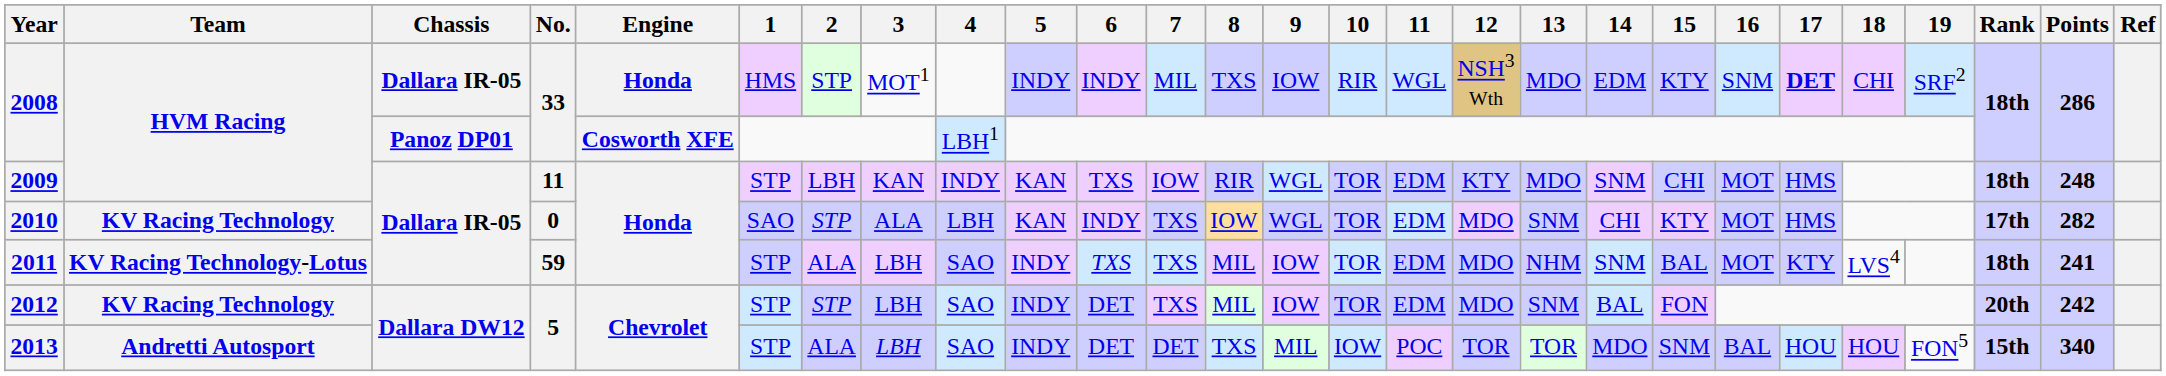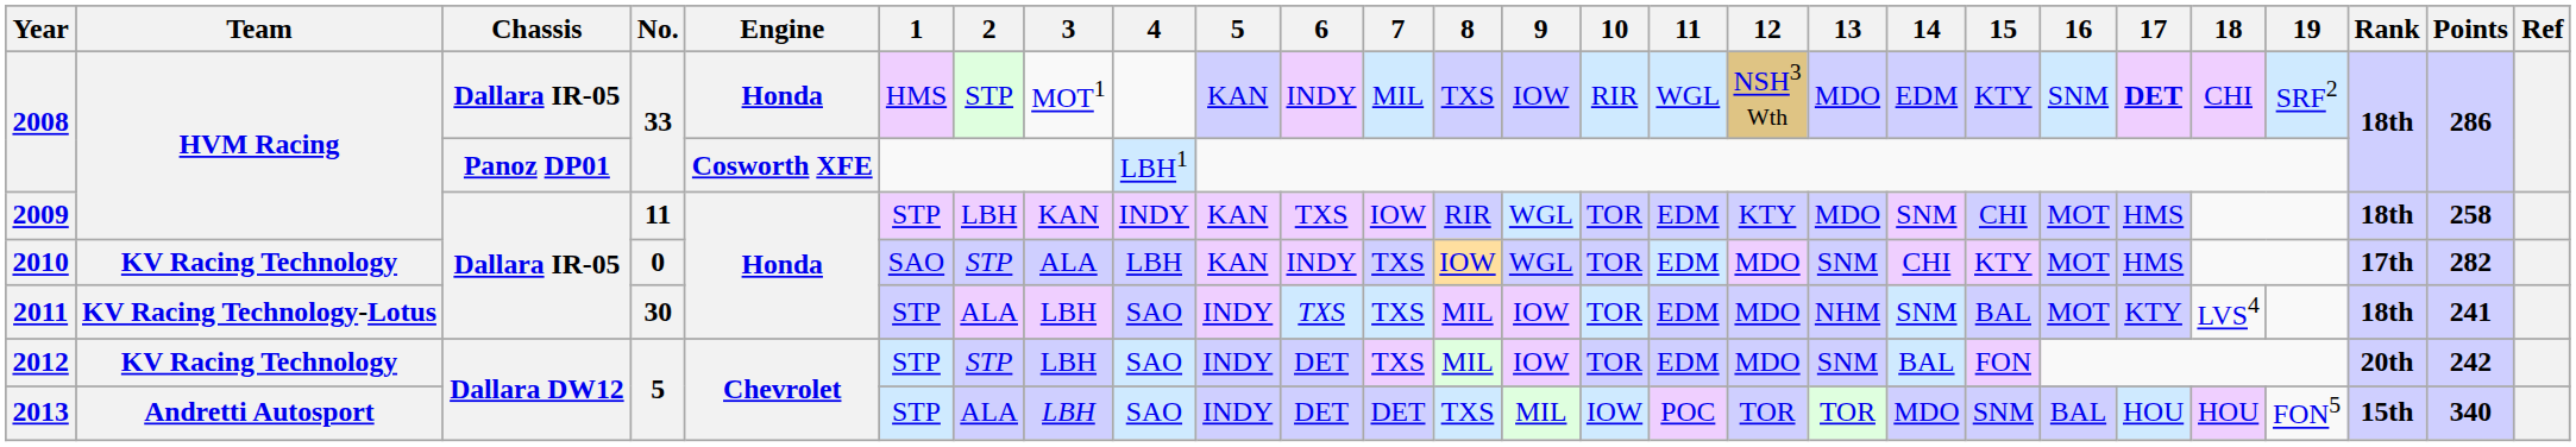 <table class="wikitable" style="text-align:center; font-size:85%">
 <tr>
 <th>Year</th>
 <th>Team</th>
 <th>Chassis</th>
 <th>No.</th>
 <th>Engine</th>
 <th>1</th>
 <th>2</th>
 <th>3</th>
 <th>4</th>
 <th>5</th>
 <th>6</th>
 <th>7</th>
 <th>8</th>
 <th>9</th>
 <th>10</th>
 <th>11</th>
 <th>12</th>
 <th>13</th>
 <th>14</th>
 <th>15</th>
 <th>16</th>
 <th>17</th>
 <th>18</th>
 <th>19</th>
 <th>Rank</th>
 <th>Points</th>
 <th>Ref</th>
 </tr>
 <tr>
 <th rowspan=2><a href='#'>2008</a></th>
 <th rowspan=3 nowrap><a href='#'>HVM Racing</a></th>
 <th nowrap><a href='#'>Dallara</a> IR-05</th>
 <th rowspan=2>33</th>
 <th><a href='#'>Honda</a></th>
 <td style="background:#EFCFFF;"><a href='#'>HMS</a><br></td>
 <td style="background:#DFFFDF;"><a href='#'>STP</a><br></td>
 <td><a href='#'>MOT</a><sup>1</sup><br></td>
 <td></td>
-<td style="background:#CFCFFF;"><a href='#'>INDY</a><br></td>
+<td style="background:#CFCFFF;"><a href='#'>KAN</a><br></td>
 <td style="background:#EFCFFF;"><a href='#'>INDY</a><br></td>
 <td style="background:#CFEAFF;"><a href='#'>MIL</a><br></td>
 <td style="background:#CFCFFF;"><a href='#'>TXS</a><br></td>
 <td style="background:#CFCFFF;"><a href='#'>IOW</a><br></td>
 <td style="background:#CFEAFF;"><a href='#'>RIR</a><br></td>
 <td style="background:#CFEAFF;"><a href='#'>WGL</a><br></td>
 <td style="background:#DFC484;"><a href='#'>NSH</a><sup>3</sup><br><small>Wth</small></td>
 <td style="background:#CFCFFF;"><a href='#'>MDO</a><br></td>
 <td style="background:#CFCFFF;"><a href='#'>EDM</a><br></td>
 <td style="background:#CFCFFF;"><a href='#'>KTY</a><br></td>
 <td style="background:#CFEAFF;"><a href='#'>SNM</a><br></td>
 <td style="background:#EFCFFF;"><strong><a href='#'>DET</a><br></strong></td>
 <td style="background:#EFCFFF;"><a href='#'>CHI</a><br></td>
 <td style="background:#CFEAFF;"><a href='#'>SRF</a><sup>2</sup><br></td>
 <th rowspan=2 style="background:#CFCFFF;">18th</th>
 <th rowspan=2 style="background:#CFCFFF;">286</th>
 <th rowspan=2></th>
 </tr>
 <tr>
 <th nowrap><a href='#'>Panoz</a> <a href='#'>DP01</a></th>
 <th nowrap><a href='#'>Cosworth</a> <a href='#'>XFE</a></th>
 <td colspan=3></td>
 <td style="background:#CFEAFF;"><a href='#'>LBH</a><sup>1</sup><br></td>
 <td colspan=15></td>
 </tr>
 <tr>
 <th><a href='#'>2009</a></th>
 <th rowspan=3 nowrap><a href='#'>Dallara</a> IR-05</th>
 <th>11</th>
 <th rowspan=3><a href='#'>Honda</a></th>
 <td style="background:#EFCFFF;"><a href='#'>STP</a><br></td>
 <td style="background:#EFCFFF;"><a href='#'>LBH</a><br></td>
 <td style="background:#EFCFFF;"><a href='#'>KAN</a><br></td>
 <td style="background:#EFCFFF;"><a href='#'>INDY</a><br></td>
 <td style="background:#EFCFFF;"><a href='#'>KAN</a><br></td>
 <td style="background:#EFCFFF;"><a href='#'>TXS</a><br></td>
 <td style="background:#EFCFFF;"><a href='#'>IOW</a><br></td>
 <td style="background:#CFCFFF;"><a href='#'>RIR</a><br></td>
 <td style="background:#CFEAFF;"><a href='#'>WGL</a><br></td>
 <td style="background:#CFCFFF;"><a href='#'>TOR</a><br></td>
 <td style="background:#CFCFFF;"><a href='#'>EDM</a><br></td>
 <td style="background:#CFCFFF;"><a href='#'>KTY</a><br></td>
 <td style="background:#CFCFFF;"><a href='#'>MDO</a><br></td>
 <td style="background:#EFCFFF;"><a href='#'>SNM</a><br></td>
 <td style="background:#CFCFFF;"><a href='#'>CHI</a><br></td>
 <td style="background:#CFCFFF;"><a href='#'>MOT</a><br></td>
 <td style="background:#CFCFFF;"><a href='#'>HMS</a><br></td>
 <td colspan=2></td>
 <th style="background:#CFCFFF;">18th</th>
-<th style="background:#CFCFFF;">248</th>
+<th style="background:#CFCFFF;">258</th>
 <th></th>
 </tr>
 <tr>
 <th><a href='#'>2010</a></th>
 <th nowrap><a href='#'>KV Racing Technology</a></th>
 <th>0</th>
 <td style="background:#CFCFFF;"><a href='#'>SAO</a><br></td>
 <td style="background:#CFCFFF;"><em><a href='#'>STP</a></em><br></td>
 <td style="background:#CFCFFF;"><a href='#'>ALA</a><br></td>
 <td style="background:#CFCFFF;"><a href='#'>LBH</a><br></td>
 <td style="background:#EFCFFF;"><a href='#'>KAN</a><br></td>
 <td style="background:#EFCFFF;"><a href='#'>INDY</a><br></td>
 <td style="background:#CFCFFF;"><a href='#'>TXS</a><br></td>
 <td style="background:#FFDF9F;"><a href='#'>IOW</a><br></td>
 <td style="background:#CFCFFF;"><a href='#'>WGL</a><br></td>
 <td style="background:#CFCFFF;"><a href='#'>TOR</a><br></td>
 <td style="background:#CFEAFF;"><a href='#'>EDM</a><br></td>
 <td style="background:#EFCFFF;"><a href='#'>MDO</a><br></td>
 <td style="background:#CFCFFF;"><a href='#'>SNM</a><br></td>
 <td style="background:#EFCFFF;"><a href='#'>CHI</a><br></td>
 <td style="background:#EFCFFF;"><a href='#'>KTY</a><br></td>
 <td style="background:#CFCFFF;"><a href='#'>MOT</a><br></td>
 <td style="background:#CFCFFF;"><a href='#'>HMS</a><br></td>
 <td colspan=2></td>
 <th style="background:#CFCFFF;">17th</th>
 <th style="background:#CFCFFF;">282</th>
 <th></th>
 </tr>
 <tr>
 <th><a href='#'>2011</a></th>
 <th nowrap><a href='#'>KV Racing Technology</a>-<a href='#'>Lotus</a></th>
-<th>59</th>
+<th>30</th>
 <td style="background:#CFCFFF;"><a href='#'>STP</a><br></td>
 <td style="background:#EFCFFF;"><a href='#'>ALA</a><br></td>
 <td style="background:#EFCFFF;"><a href='#'>LBH</a><br></td>
 <td style="background:#CFCFFF;"><a href='#'>SAO</a><br></td>
 <td style="background:#EFCFFF;"><a href='#'>INDY</a><br></td>
 <td style="background:#CFEAFF;"><em><a href='#'>TXS</a></em><br></td>
 <td style="background:#CFEAFF;"><a href='#'>TXS</a><br></td>
 <td style="background:#EFCFFF;"><a href='#'>MIL</a><br></td>
 <td style="background:#EFCFFF;"><a href='#'>IOW</a><br></td>
 <td style="background:#CFEAFF;"><a href='#'>TOR</a><br></td>
 <td style="background:#CFCFFF;"><a href='#'>EDM</a><br></td>
 <td style="background:#CFCFFF;"><a href='#'>MDO</a><br></td>
 <td style="background:#CFCFFF;"><a href='#'>NHM</a><br></td>
 <td style="background:#CFEAFF;"><a href='#'>SNM</a><br></td>
 <td style="background:#CFCFFF;"><a href='#'>BAL</a><br></td>
 <td style="background:#CFCFFF;"><a href='#'>MOT</a><br></td>
 <td style="background:#CFCFFF;"><a href='#'>KTY</a><br></td>
 <td><a href='#'>LVS</a><sup>4</sup><br></td>
 <td></td>
 <th style="background:#CFCFFF;">18th</th>
 <th style="background:#CFCFFF;">241</th>
 <th></th>
 </tr>
 <tr>
 <th><a href='#'>2012</a></th>
 <th nowrap><a href='#'>KV Racing Technology</a></th>
 <th rowspan=2 nowrap><a href='#'>Dallara DW12</a></th>
 <th rowspan=2>5</th>
 <th rowspan=2><a href='#'>Chevrolet</a></th>
 <td style="background:#CFEAFF;"><a href='#'>STP</a><br></td>
 <td style="background:#CFCFFF;"><em><a href='#'>STP</a></em><br></td>
 <td style="background:#CFCFFF;"><a href='#'>LBH</a><br></td>
 <td style="background:#CFEAFF;"><a href='#'>SAO</a><br></td>
 <td style="background:#CFCFFF;"><a href='#'>INDY</a><br></td>
 <td style="background:#CFCFFF;"><a href='#'>DET</a><br></td>
 <td style="background:#EFCFFF;"><a href='#'>TXS</a><br></td>
 <td style="background:#DFFFDF;"><a href='#'>MIL</a><br></td>
 <td style="background:#EFCFFF;"><a href='#'>IOW</a><br></td>
 <td style="background:#CFCFFF;"><a href='#'>TOR</a><br></td>
 <td style="background:#CFCFFF;"><a href='#'>EDM</a><br></td>
 <td style="background:#CFCFFF;"><a href='#'>MDO</a><br></td>
 <td style="background:#CFCFFF;"><a href='#'>SNM</a><br></td>
 <td style="background:#CFEAFF;"><a href='#'>BAL</a><br></td>
 <td style="background:#EFCFFF;"><a href='#'>FON</a><br></td>
 <td colspan=4></td>
 <th style="background:#CFCFFF;">20th</th>
 <th style="background:#CFCFFF;">242</th>
 <th></th>
 </tr>
 <tr>
 <th><a href='#'>2013</a></th>
 <th nowrap><a href='#'>Andretti Autosport</a></th>
 <td style="background:#CFEAFF;"><a href='#'>STP</a><br></td>
 <td style="background:#CFCFFF;"><a href='#'>ALA</a><br></td>
 <td style="background:#CFCFFF;"><em><a href='#'>LBH</a></em><br></td>
 <td style="background:#CFEAFF;"><a href='#'>SAO</a><br></td>
 <td style="background:#CFCFFF;"><a href='#'>INDY</a><br></td>
 <td style="background:#CFCFFF;"><a href='#'>DET</a><br></td>
 <td style="background:#CFCFFF;"><a href='#'>DET</a><br></td>
 <td style="background:#CFEAFF;"><a href='#'>TXS</a><br></td>
 <td style="background:#DFFFDF;"><a href='#'>MIL</a><br></td>
 <td style="background:#CFEAFF;"><a href='#'>IOW</a><br></td>
 <td style="background:#EFCFFF;"><a href='#'>POC</a><br></td>
 <td style="background:#CFCFFF;"><a href='#'>TOR</a><br></td>
 <td style="background:#DFFFDF;"><a href='#'>TOR</a><br></td>
 <td style="background:#CFCFFF;"><a href='#'>MDO</a><br></td>
 <td style="background:#CFCFFF;"><a href='#'>SNM</a><br></td>
 <td style="background:#CFCFFF;"><a href='#'>BAL</a><br></td>
 <td style="background:#CFEAFF;"><a href='#'>HOU</a><br></td>
 <td style="background:#EFCFFF;"><a href='#'>HOU</a><br></td>
 <td><a href='#'>FON</a><sup>5</sup></td>
 <th style="background:#CFCFFF;">15th</th>
 <th style="background:#CFCFFF;">340</th>
 <th></th>
 </tr>
 </table>
